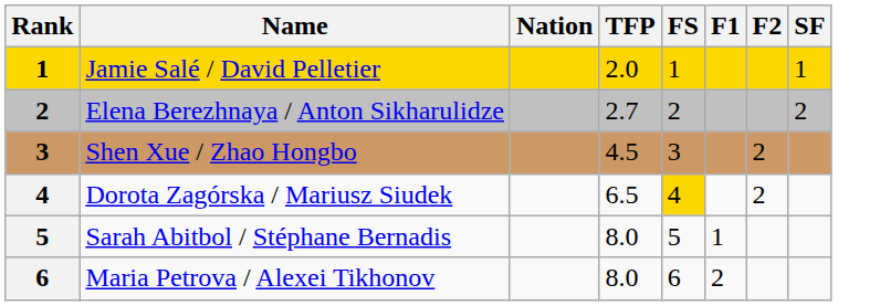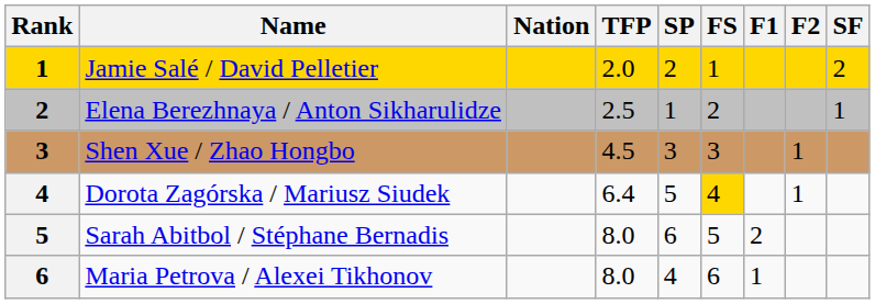 <table class="wikitable">
 <tr>
 <th>Rank</th>
 <th>Name</th>
 <th>Nation</th>
 <th>TFP</th>
+<th>SP</th>
 <th>FS</th>
 <th>F1</th>
 <th>F2</th>
 <th>SF</th>
 </tr>
 <tr bgcolor="gold">
 <td align="center"><strong>1</strong></td>
 <td><a href='#'>Jamie Salé</a> / <a href='#'>David Pelletier</a></td>
 <td></td>
 <td>2.0</td>
+<td>2</td>
 <td>1</td>
 <td></td>
 <td></td>
-<td>1</td>
+<td>2</td>
 </tr>
 <tr bgcolor="silver">
 <td align="center"><strong>2</strong></td>
 <td><a href='#'>Elena Berezhnaya</a> / <a href='#'>Anton Sikharulidze</a></td>
 <td></td>
-<td>2.7</td>
+<td>2.5</td>
+<td>1</td>
 <td>2</td>
 <td></td>
 <td></td>
-<td>2</td>
+<td>1</td>
 </tr>
 <tr bgcolor="cc9966">
 <td align="center"><strong>3</strong></td>
 <td><a href='#'>Shen Xue</a> / <a href='#'>Zhao Hongbo</a></td>
 <td></td>
 <td>4.5</td>
 <td>3</td>
+<td>3</td>
 <td></td>
-<td>2</td>
+<td>1</td>
 <td></td>
 </tr>
 <tr>
 <th>4</th>
 <td><a href='#'>Dorota Zagórska</a> / <a href='#'>Mariusz Siudek</a></td>
 <td></td>
-<td>6.5</td>
+<td>6.4</td>
+<td>5</td>
 <td style="background: gold;">4</td>
 <td></td>
-<td>2</td>
+<td>1</td>
 <td></td>
 </tr>
 <tr>
 <th>5</th>
 <td><a href='#'>Sarah Abitbol</a> / <a href='#'>Stéphane Bernadis</a></td>
 <td></td>
 <td>8.0</td>
+<td>6</td>
 <td>5</td>
-<td>1</td>
+<td>2</td>
 <td></td>
 <td></td>
 </tr>
 <tr>
 <th>6</th>
 <td><a href='#'>Maria Petrova</a> / <a href='#'>Alexei Tikhonov</a></td>
 <td></td>
 <td>8.0</td>
+<td>4</td>
 <td>6</td>
-<td>2</td>
+<td>1</td>
 <td></td>
 <td></td>
 </tr>
 </table>
